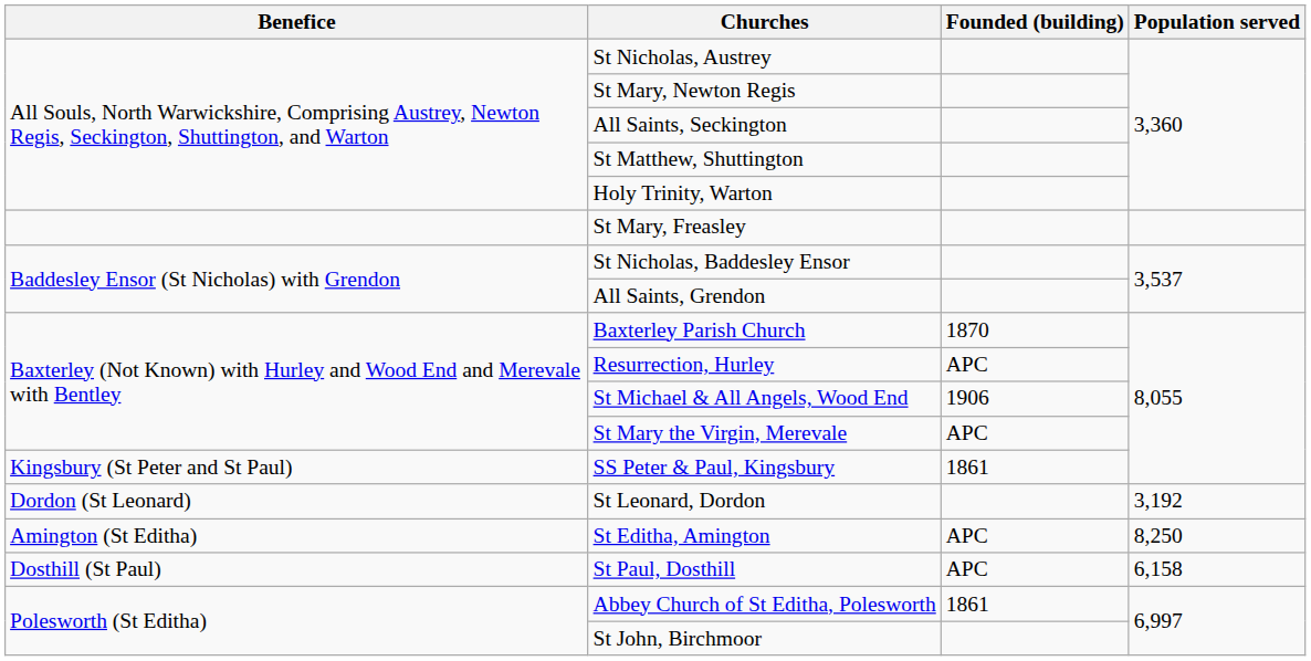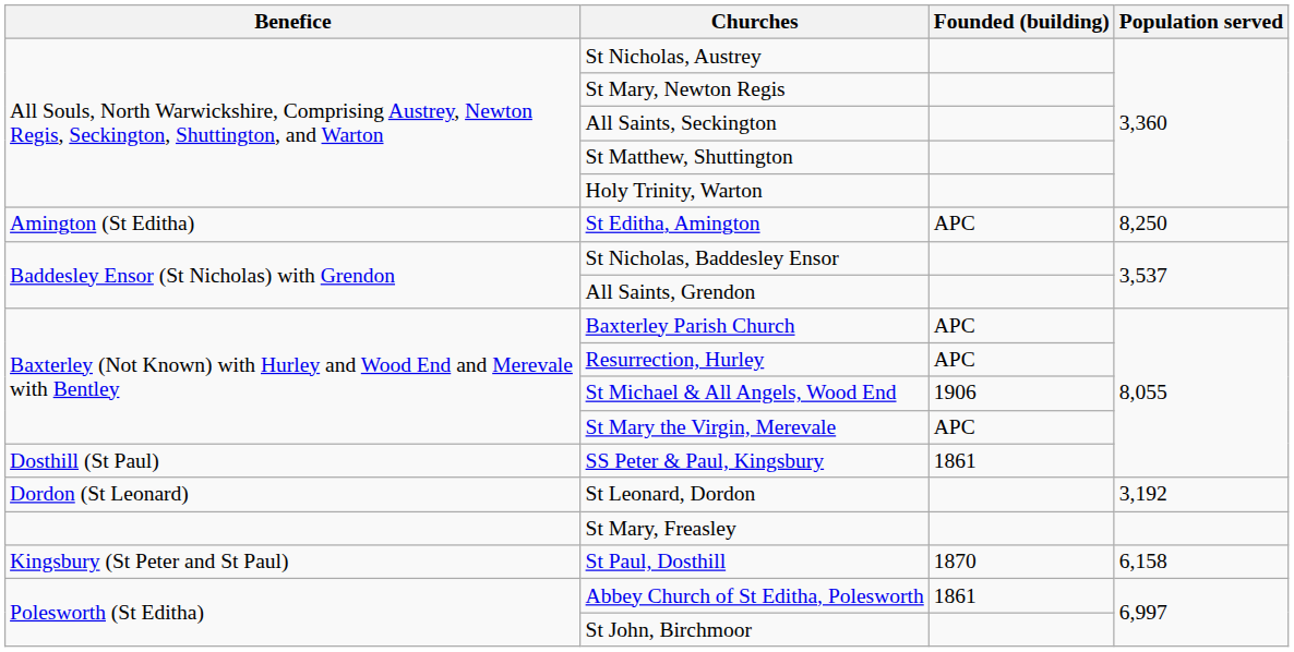 <table class="wikitable">
 <tr>
 <th width="425">Benefice</th>
 <th>Churches</th>
 <th>Founded (building)</th>
 <th>Population served</th>
 </tr>
 <tr>
 <td rowspan="5">All Souls, North Warwickshire, Comprising <a href='#'>Austrey</a>, <a href='#'>Newton Regis</a>, <a href='#'>Seckington</a>, <a href='#'>Shuttington</a>, and <a href='#'>Warton</a></td>
 <td>St Nicholas, Austrey</td>
 <td></td>
 <td rowspan="5">3,360</td>
 </tr>
 <tr>
 <td>St Mary, Newton Regis</td>
 <td></td>
 </tr>
 <tr>
 <td>All Saints, Seckington</td>
 <td></td>
 </tr>
 <tr>
 <td>St Matthew, Shuttington</td>
 <td></td>
 </tr>
 <tr>
 <td>Holy Trinity, Warton</td>
 <td></td>
 </tr>
 <tr>
-<td></td>
-<td>St Mary, Freasley</td>
-<td></td>
-<td></td>
+<td><a href='#'>Amington</a> (St Editha)</td>
+<td><a href='#'>St Editha, Amington</a></td>
+<td>APC</td>
+<td>8,250</td>
 </tr>
 <tr>
 <td rowspan="2"><a href='#'>Baddesley Ensor</a> (St Nicholas) with <a href='#'>Grendon</a></td>
 <td>St Nicholas, Baddesley Ensor</td>
 <td></td>
 <td rowspan="2">3,537</td>
 </tr>
 <tr>
 <td>All Saints, Grendon</td>
 <td></td>
 </tr>
 <tr>
 <td rowspan="4"><a href='#'>Baxterley</a> (Not Known) with <a href='#'>Hurley</a> and <a href='#'>Wood End</a> and <a href='#'>Merevale</a> with <a href='#'>Bentley</a></td>
 <td><a href='#'>Baxterley Parish Church</a></td>
-<td>1870</td>
+<td>APC</td>
 <td rowspan="5">8,055</td>
 </tr>
 <tr>
 <td><a href='#'>Resurrection, Hurley</a></td>
 <td>APC</td>
 </tr>
 <tr>
 <td><a href='#'>St Michael & All Angels, Wood End</a></td>
 <td>1906</td>
 </tr>
 <tr>
 <td><a href='#'>St Mary the Virgin, Merevale</a></td>
 <td>APC</td>
 </tr>
 <tr>
-<td><a href='#'>Kingsbury</a> (St Peter and St Paul)</td>
+<td><a href='#'>Dosthill</a> (St Paul)</td>
 <td><a href='#'>SS Peter & Paul, Kingsbury</a></td>
 <td>1861</td>
 </tr>
 <tr>
 <td><a href='#'>Dordon</a> (St Leonard)</td>
 <td>St Leonard, Dordon</td>
 <td></td>
 <td>3,192</td>
 </tr>
 <tr>
-<td><a href='#'>Amington</a> (St Editha)</td>
-<td><a href='#'>St Editha, Amington</a></td>
-<td>APC</td>
-<td>8,250</td>
+<td></td>
+<td>St Mary, Freasley</td>
+<td></td>
+<td></td>
 </tr>
 <tr>
-<td><a href='#'>Dosthill</a> (St Paul)</td>
+<td><a href='#'>Kingsbury</a> (St Peter and St Paul)</td>
 <td><a href='#'>St Paul, Dosthill</a></td>
-<td>APC</td>
+<td>1870</td>
 <td>6,158</td>
 </tr>
 <tr>
 <td rowspan="2"><a href='#'>Polesworth</a> (St Editha)</td>
 <td><a href='#'>Abbey Church of St Editha, Polesworth</a></td>
 <td>1861</td>
 <td rowspan="2">6,997</td>
 </tr>
 <tr>
 <td>St John, Birchmoor</td>
 <td></td>
 </tr>
 </table>
